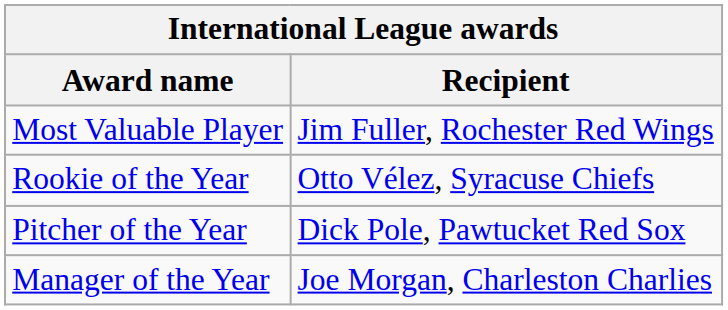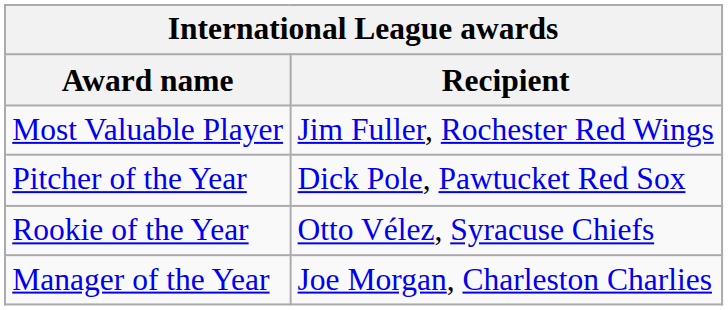 <table class="wikitable">
 <tr>
 <th colspan="2">International League awards</th>
 </tr>
 <tr>
 <th>Award name</th>
 <th>Recipient</th>
 </tr>
 <tr>
 <td><a href='#'>Most Valuable Player</a></td>
 <td><a href='#'>Jim Fuller</a>, <a href='#'>Rochester Red Wings</a></td>
 </tr>
 <tr>
+<td><a href='#'>Pitcher of the Year</a></td>
+<td><a href='#'>Dick Pole</a>, <a href='#'>Pawtucket Red Sox</a></td>
+</tr>
+<tr>
 <td><a href='#'>Rookie of the Year</a></td>
 <td><a href='#'>Otto Vélez</a>, <a href='#'>Syracuse Chiefs</a></td>
-</tr>
-<tr>
-<td><a href='#'>Pitcher of the Year</a></td>
-<td><a href='#'>Dick Pole</a>, <a href='#'>Pawtucket Red Sox</a></td>
 </tr>
 <tr>
 <td><a href='#'>Manager of the Year</a></td>
 <td><a href='#'>Joe Morgan</a>, <a href='#'>Charleston Charlies</a></td>
 </tr>
 </table>
